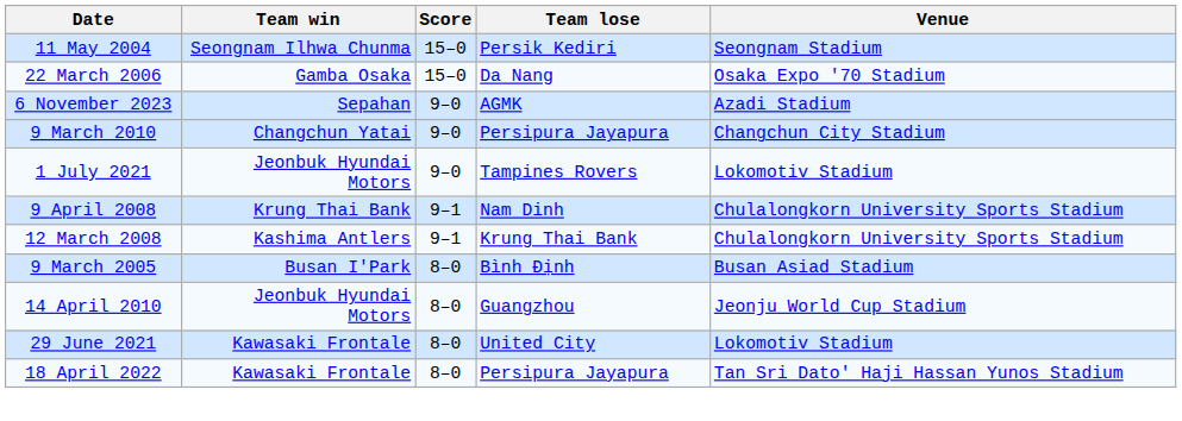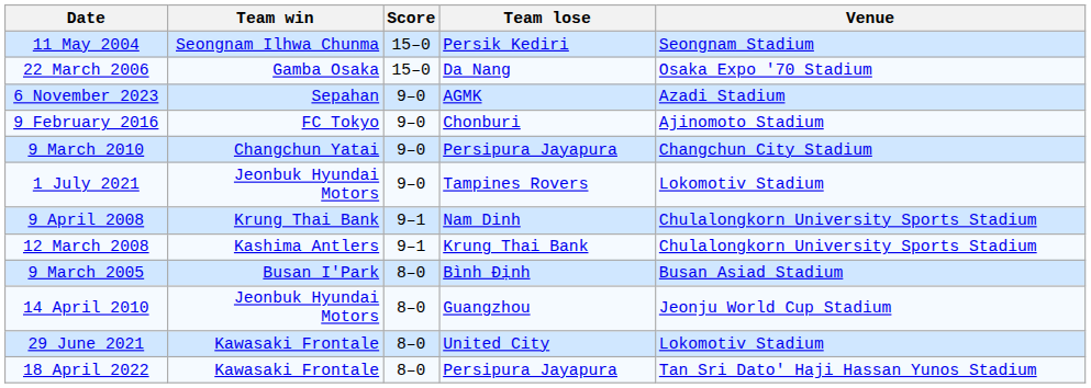 <table class="wikitable sortable">
 <tr>
 <th width=15%>Date</th>
 <th width=20%>Team win</th>
 <th width=5%>Score</th>
 <th width=20%>Team lose</th>
 <th>Venue</th>
 </tr>
 <tr style="background:#d0e7ff;">
 <td align=center><a href='#'>11 May 2004</a></td>
 <td align=right><a href='#'>Seongnam Ilhwa Chunma</a> </td>
 <td align=center>15–0</td>
 <td> <a href='#'>Persik Kediri</a></td>
 <td> <a href='#'>Seongnam Stadium</a></td>
 </tr>
 <tr style="background:#f5faff;">
 <td align=center><a href='#'>22 March 2006</a></td>
 <td align=right><a href='#'>Gamba Osaka</a> </td>
 <td align=center>15–0</td>
 <td> <a href='#'>Da Nang</a></td>
 <td> <a href='#'>Osaka Expo '70 Stadium</a></td>
 </tr>
 <tr style="background:#d0e7ff;">
 <td align=center><a href='#'>6 November 2023</a></td>
 <td align=right><a href='#'>Sepahan</a> </td>
 <td align=center>9–0</td>
 <td> <a href='#'>AGMK</a></td>
 <td> <a href='#'>Azadi Stadium</a></td>
+</tr>
+<tr style="background:#f5faff;">
+<td align=center><a href='#'>9 February 2016</a></td>
+<td align=right><a href='#'>FC Tokyo</a> </td>
+<td align=center>9–0</td>
+<td> <a href='#'>Chonburi</a></td>
+<td> <a href='#'>Ajinomoto Stadium</a></td>
 </tr>
 <tr style="background:#d0e7ff;">
 <td align=center><a href='#'>9 March 2010</a></td>
 <td align=right><a href='#'>Changchun Yatai</a> </td>
 <td align=center>9–0</td>
 <td> <a href='#'>Persipura Jayapura</a></td>
 <td> <a href='#'>Changchun City Stadium</a></td>
 </tr>
 <tr style="background:#f5faff;">
 <td align=center><a href='#'>1 July 2021</a></td>
 <td align=right><a href='#'>Jeonbuk Hyundai Motors</a> </td>
 <td align=center>9–0</td>
 <td> <a href='#'>Tampines Rovers</a></td>
 <td> <a href='#'>Lokomotiv Stadium</a></td>
 </tr>
 <tr style="background:#d0e7ff;">
 <td align=center><a href='#'>9 April 2008</a></td>
 <td align=right><a href='#'>Krung Thai Bank</a> </td>
 <td align=center>9–1</td>
 <td> <a href='#'>Nam Dinh</a></td>
 <td> <a href='#'>Chulalongkorn University Sports Stadium</a></td>
 </tr>
 <tr style="background:#f5faff;">
 <td align=center><a href='#'>12 March 2008</a></td>
 <td align=right><a href='#'>Kashima Antlers</a> </td>
 <td align=center>9–1</td>
 <td> <a href='#'>Krung Thai Bank</a></td>
 <td> <a href='#'>Chulalongkorn University Sports Stadium</a></td>
 </tr>
 <tr style="background:#d0e7ff;">
 <td align=center><a href='#'>9 March 2005</a></td>
 <td align=right><a href='#'>Busan I'Park</a> </td>
 <td align=center>8–0</td>
 <td> <a href='#'>Bình Ðịnh</a></td>
 <td> <a href='#'>Busan Asiad Stadium</a></td>
 </tr>
 <tr style="background:#f5faff;">
 <td align=center><a href='#'>14 April 2010</a></td>
 <td align=right><a href='#'>Jeonbuk Hyundai Motors</a> </td>
 <td align=center>8–0</td>
 <td> <a href='#'>Guangzhou</a></td>
 <td> <a href='#'>Jeonju World Cup Stadium</a></td>
 </tr>
 <tr style="background:#d0e7ff;">
 <td align=center><a href='#'>29 June 2021</a></td>
 <td align=right><a href='#'>Kawasaki Frontale</a> </td>
 <td align=center>8–0</td>
 <td> <a href='#'>United City</a></td>
 <td> <a href='#'>Lokomotiv Stadium</a></td>
 </tr>
 <tr style="background:#f5faff;">
 <td align=center><a href='#'>18 April 2022</a></td>
 <td align=right><a href='#'>Kawasaki Frontale</a> </td>
 <td align=center>8–0</td>
 <td> <a href='#'>Persipura Jayapura</a></td>
 <td> <a href='#'>Tan Sri Dato' Haji Hassan Yunos Stadium</a></td>
 </tr>
 </table>
